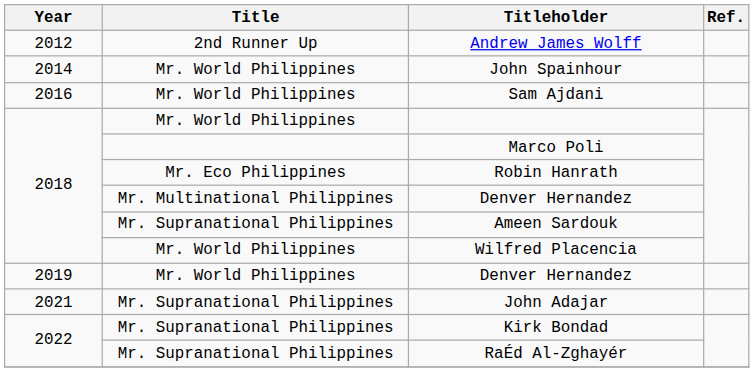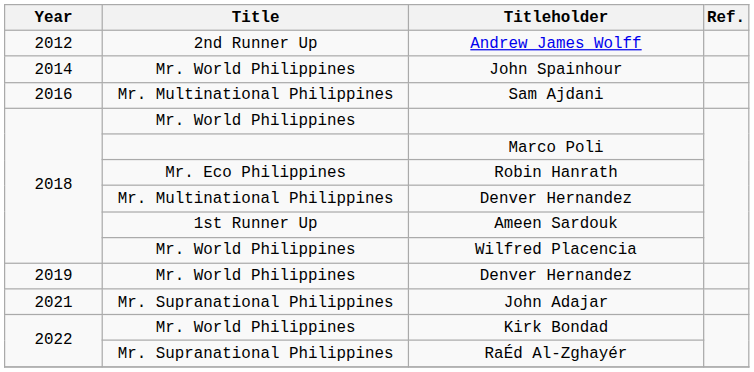 <table class="wikitable" style="text-align:center">
 <tr>
 <th width="150">Year</th>
 <th width="500">Title</th>
 <th width="500">Titleholder</th>
 <th width="20">Ref.</th>
 </tr>
 <tr>
 <td>2012</td>
 <td>2nd Runner Up</td>
 <td><a href='#'>Andrew James Wolff</a></td>
 <td></td>
 </tr>
 <tr>
 <td>2014</td>
 <td>Mr. World Philippines</td>
 <td>John Spainhour</td>
 <td></td>
 </tr>
 <tr>
 <td>2016</td>
-<td>Mr. World Philippines</td>
+<td>Mr. Multinational Philippines</td>
 <td>Sam Ajdani</td>
 <td></td>
 </tr>
 <tr>
 <td rowspan="6">2018</td>
 <td>Mr. World Philippines</td>
 <td></td>
 <td rowspan="6"></td>
 </tr>
 <tr>
 <td></td>
 <td>Marco Poli</td>
 </tr>
 <tr>
 <td>Mr. Eco Philippines</td>
 <td>Robin Hanrath</td>
 </tr>
 <tr>
 <td>Mr. Multinational Philippines</td>
 <td>Denver Hernandez</td>
 </tr>
 <tr>
-<td>Mr. Supranational Philippines</td>
+<td>1st Runner Up</td>
 <td>Ameen Sardouk</td>
 </tr>
 <tr>
 <td>Mr. World Philippines</td>
 <td>Wilfred Placencia</td>
 </tr>
 <tr>
 <td>2019</td>
 <td>Mr. World Philippines</td>
 <td>Denver Hernandez</td>
 <td></td>
 </tr>
 <tr>
 <td>2021</td>
 <td>Mr. Supranational Philippines</td>
 <td>John Adajar</td>
 <td></td>
 </tr>
 <tr>
 <td rowspan="2">2022</td>
-<td>Mr. Supranational Philippines</td>
+<td>Mr. World Philippines</td>
 <td>Kirk Bondad</td>
 <td rowspan="2"></td>
 </tr>
 <tr>
 <td>Mr. Supranational Philippines</td>
 <td>RaÉd Al-Zghayér</td>
 </tr>
 <tr>
 </tr>
 </table>
